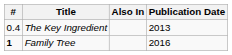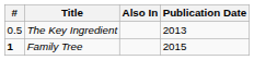 <table class="wikitable">
 <tr>
 <th>#</th>
 <th>Title</th>
 <th>Also In</th>
 <th>Publication Date</th>
 </tr>
 <tr>
-<td>0.4</td>
+<td>0.5</td>
 <td><em>The Key Ingredient</em></td>
 <td></td>
 <td>2013</td>
 </tr>
 <tr>
 <td><strong>1</strong></td>
 <td><em>Family Tree</em></td>
 <td></td>
-<td>2016</td>
+<td>2015</td>
 </tr>
 </table>
